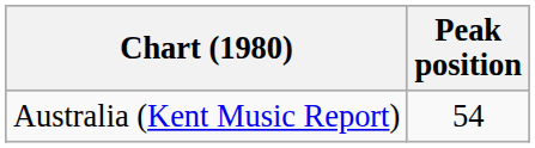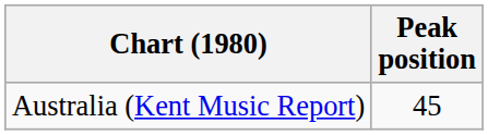 <table class="wikitable sortable">
 <tr>
 <th>Chart (1980)</th>
 <th>Peak<br>position</th>
 </tr>
 <tr>
 <td>Australia (<a href='#'>Kent Music Report</a>)</td>
-<td style="text-align:center;">54</td>
+<td style="text-align:center;">45</td>
 </tr>
 </table>
